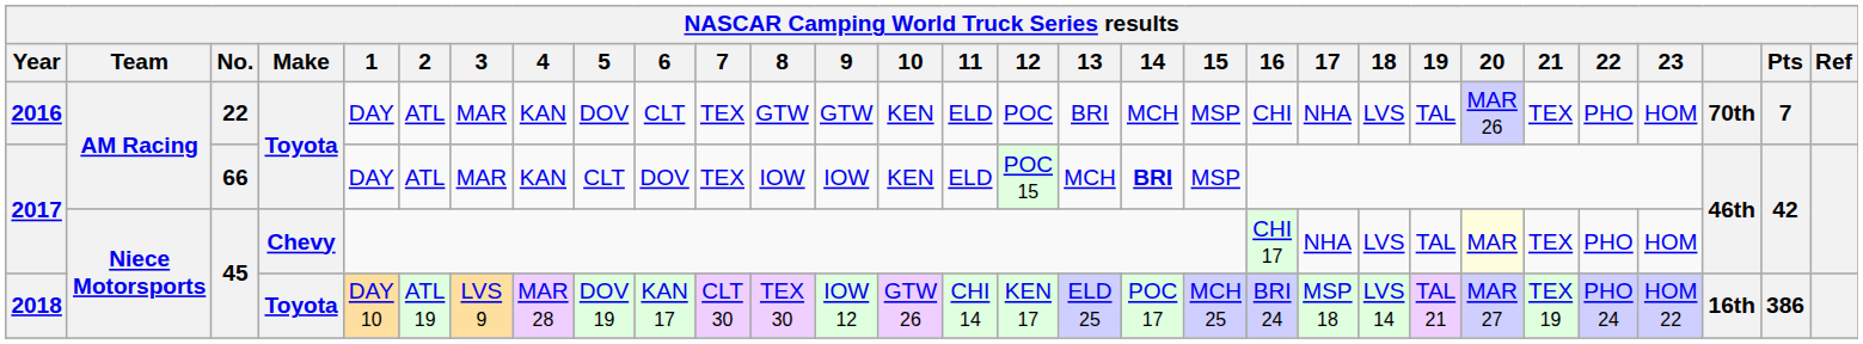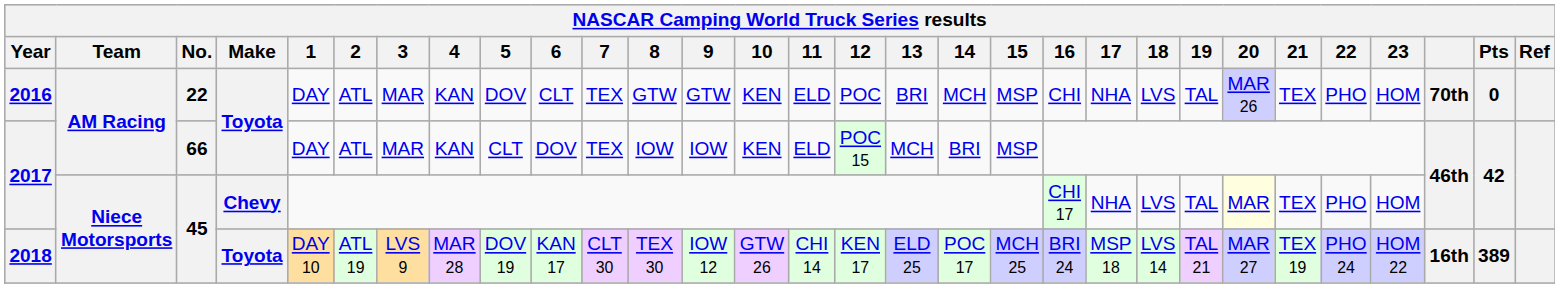 <table class="wikitable" style="text-align:center; font-size:75%">
 <tr>
 <th colspan=45><a href='#'>NASCAR Camping World Truck Series</a> results</th>
 </tr>
 <tr>
 <th>Year</th>
 <th>Team</th>
 <th>No.</th>
 <th>Make</th>
 <th>1</th>
 <th>2</th>
 <th>3</th>
 <th>4</th>
 <th>5</th>
 <th>6</th>
 <th>7</th>
 <th>8</th>
 <th>9</th>
 <th>10</th>
 <th>11</th>
 <th>12</th>
 <th>13</th>
 <th>14</th>
 <th>15</th>
 <th>16</th>
 <th>17</th>
 <th>18</th>
 <th>19</th>
 <th>20</th>
 <th>21</th>
 <th>22</th>
 <th>23</th>
 <th></th>
 <th>Pts</th>
 <th>Ref</th>
 </tr>
 <tr>
 <th><a href='#'>2016</a></th>
 <th rowspan=2><a href='#'>AM Racing</a></th>
 <th>22</th>
 <th rowspan=2><a href='#'>Toyota</a></th>
 <td><a href='#'>DAY</a></td>
 <td><a href='#'>ATL</a></td>
 <td><a href='#'>MAR</a></td>
 <td><a href='#'>KAN</a></td>
 <td><a href='#'>DOV</a></td>
 <td><a href='#'>CLT</a></td>
 <td><a href='#'>TEX</a></td>
 <td><a href='#'>GTW</a></td>
 <td><a href='#'>GTW</a></td>
 <td><a href='#'>KEN</a></td>
 <td><a href='#'>ELD</a></td>
 <td><a href='#'>POC</a></td>
 <td><a href='#'>BRI</a></td>
 <td><a href='#'>MCH</a></td>
 <td><a href='#'>MSP</a></td>
 <td><a href='#'>CHI</a></td>
 <td><a href='#'>NHA</a></td>
 <td><a href='#'>LVS</a></td>
 <td><a href='#'>TAL</a></td>
 <td style="background:#CFCFFF;"><a href='#'>MAR</a><br><small>26</small></td>
 <td><a href='#'>TEX</a></td>
 <td><a href='#'>PHO</a></td>
 <td><a href='#'>HOM</a></td>
 <th>70th</th>
-<th>7</th>
+<th>0</th>
 <th></th>
 </tr>
 <tr>
 <th rowspan=2><a href='#'>2017</a></th>
 <th>66</th>
 <td><a href='#'>DAY</a></td>
 <td><a href='#'>ATL</a></td>
 <td><a href='#'>MAR</a></td>
 <td><a href='#'>KAN</a></td>
 <td><a href='#'>CLT</a></td>
 <td><a href='#'>DOV</a></td>
 <td><a href='#'>TEX</a></td>
 <td><a href='#'>IOW</a></td>
 <td><a href='#'>IOW</a></td>
 <td><a href='#'>KEN</a></td>
 <td><a href='#'>ELD</a></td>
 <td style="background:#DFFFDF;"><a href='#'>POC</a><br><small>15</small></td>
 <td><a href='#'>MCH</a></td>
-<td><strong><a href='#'>BRI</a></strong></td>
+<td><a href='#'>BRI</a></td>
 <td><a href='#'>MSP</a></td>
 <td colspan=8></td>
 <th rowspan=2>46th</th>
 <th rowspan=2>42</th>
 <th rowspan=2></th>
 </tr>
 <tr>
 <th rowspan=2><a href='#'>Niece Motorsports</a></th>
 <th rowspan=2>45</th>
 <th><a href='#'>Chevy</a></th>
 <td colspan=15></td>
 <td style="background:#DFFFDF;"><a href='#'>CHI</a><br><small>17</small></td>
 <td><a href='#'>NHA</a></td>
 <td><a href='#'>LVS</a></td>
 <td><a href='#'>TAL</a></td>
 <td style="background: lightyellow;"><a href='#'>MAR</a></td>
 <td><a href='#'>TEX</a></td>
 <td><a href='#'>PHO</a></td>
 <td><a href='#'>HOM</a></td>
 </tr>
 <tr>
 <th><a href='#'>2018</a></th>
 <th><a href='#'>Toyota</a></th>
 <td style="background:#FFDF9F;"><a href='#'>DAY</a><br><small>10</small></td>
 <td style="background:#DFFFDF;"><a href='#'>ATL</a><br><small>19</small></td>
 <td style="background:#FFDF9F;"><a href='#'>LVS</a><br><small>9</small></td>
 <td style="background:#EFCFFF;"><a href='#'>MAR</a><br><small>28</small></td>
 <td style="background:#DFFFDF;"><a href='#'>DOV</a><br><small>19</small></td>
 <td style="background:#DFFFDF;"><a href='#'>KAN</a><br><small>17</small></td>
 <td style="background:#EFCFFF;"><a href='#'>CLT</a><br><small>30</small></td>
 <td style="background:#EFCFFF;"><a href='#'>TEX</a><br><small>30</small></td>
 <td style="background:#DFFFDF;"><a href='#'>IOW</a><br><small>12</small></td>
 <td style="background:#EFCFFF;"><a href='#'>GTW</a><br><small>26</small></td>
 <td style="background:#DFFFDF;"><a href='#'>CHI</a><br><small>14</small></td>
 <td style="background:#DFFFDF;"><a href='#'>KEN</a><br><small>17</small></td>
 <td style="background:#CFCFFF;"><a href='#'>ELD</a><br><small>25</small></td>
 <td style="background:#DFFFDF;"><a href='#'>POC</a><br><small>17</small></td>
 <td style="background:#CFCFFF;"><a href='#'>MCH</a><br><small>25</small></td>
 <td style="background:#CFCFFF;"><a href='#'>BRI</a><br><small>24</small></td>
 <td style="background:#DFFFDF;"><a href='#'>MSP</a><br><small>18</small></td>
 <td style="background:#DFFFDF;"><a href='#'>LVS</a><br><small>14</small></td>
 <td style="background:#EFCFFF;"><a href='#'>TAL</a><br><small>21</small></td>
 <td style="background:#CFCFFF;"><a href='#'>MAR</a><br><small>27</small></td>
 <td style="background:#DFFFDF;"><a href='#'>TEX</a><br><small>19</small></td>
 <td style="background:#CFCFFF;"><a href='#'>PHO</a><br><small>24</small></td>
 <td style="background:#CFCFFF;"><a href='#'>HOM</a><br><small>22</small></td>
 <th>16th</th>
-<th>386</th>
+<th>389</th>
 <th></th>
 </tr>
 </table>
